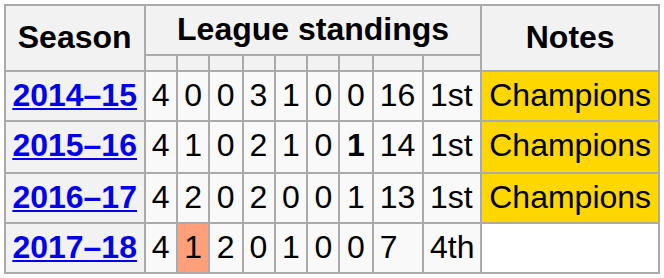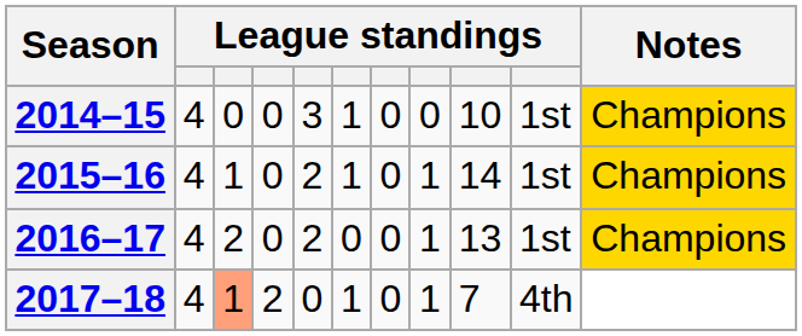 <table class="wikitable sortable">
 <tr>
 <th scope="col" rowspan="2">Season</th>
 <th scope="col" colspan="9">League standings</th>
 <th scope="col" rowspan="2">Notes</th>
 </tr>
 <tr>
 <th scope="col"></th>
 <th scope="col"></th>
 <th scope="col"></th>
 <th scope="col"></th>
 <th scope="col"></th>
 <th scope="col"></th>
 <th scope="col"></th>
 <th scope="col"></th>
 <th scope="col"></th>
 </tr>
 <tr>
 <th scope="row"><a href='#'>2014–15</a></th>
 <td>4</td>
 <td>0</td>
 <td>0</td>
 <td>3</td>
 <td>1</td>
 <td>0</td>
 <td>0</td>
-<td>16</td>
+<td>10</td>
 <td>1st</td>
 <td style="background: gold;">Champions</td>
 </tr>
 <tr>
 <th scope="row"><a href='#'>2015–16</a></th>
 <td>4</td>
 <td>1</td>
 <td>0</td>
 <td>2</td>
 <td>1</td>
 <td>0</td>
-<td><strong>1</strong></td>
+<td>1</td>
 <td>14</td>
 <td>1st</td>
 <td style="background: gold;">Champions</td>
 </tr>
 <tr>
 <th scope="row"><a href='#'>2016–17</a></th>
 <td>4</td>
 <td>2</td>
 <td>0</td>
 <td>2</td>
 <td>0</td>
 <td>0</td>
 <td>1</td>
 <td>13</td>
 <td>1st</td>
 <td style="background: gold;">Champions</td>
 </tr>
 <tr>
 <th scope="row"><a href='#'>2017–18</a></th>
 <td>4</td>
 <td style="background: lightsalmon;">1</td>
 <td>2</td>
 <td>0</td>
 <td>1</td>
 <td>0</td>
-<td>0</td>
+<td>1</td>
 <td>7</td>
 <td>4th</td>
 <td style="background: white;"></td>
 </tr>
 </table>
